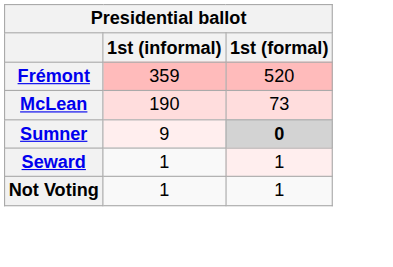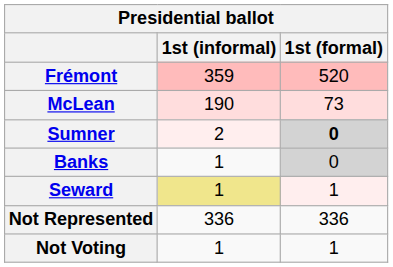 <table class="wikitable sortable" style="text-align:center">
 <tr>
 <th colspan="3"><strong>Presidential ballot</strong></th>
 </tr>
 <tr>
 <th></th>
 <th>1st (informal)</th>
 <th>1st (formal)</th>
 </tr>
 <tr>
 <th><a href='#'>Frémont</a></th>
 <td style="background:#fbb;">359</td>
 <td style="background:#fbb;">520</td>
 </tr>
 <tr>
 <th><a href='#'>McLean</a></th>
 <td style="background:#fdd;">190</td>
 <td style="background:#fdd;">73</td>
 </tr>
 <tr>
 <th><a href='#'>Sumner</a></th>
-<td style="background:#fee;">9</td>
+<td style="background:#fee;">2</td>
 <td style="background:#d3d3d3"><strong>0</strong></td>
 </tr>
 <tr>
+<th><a href='#'>Banks</a></th>
+<td>1</td>
+<td style="background:#d3d3d3">0</td>
+</tr>
+<tr>
 <th><a href='#'>Seward</a></th>
-<td>1</td>
+<td style="background: khaki;">1</td>
 <td style="background:#fee;">1</td>
+</tr>
+<tr>
+<th>Not Represented</th>
+<td>336</td>
+<td>336</td>
 </tr>
 <tr>
 <th>Not Voting</th>
 <td>1</td>
 <td>1</td>
 </tr>
 </table>
